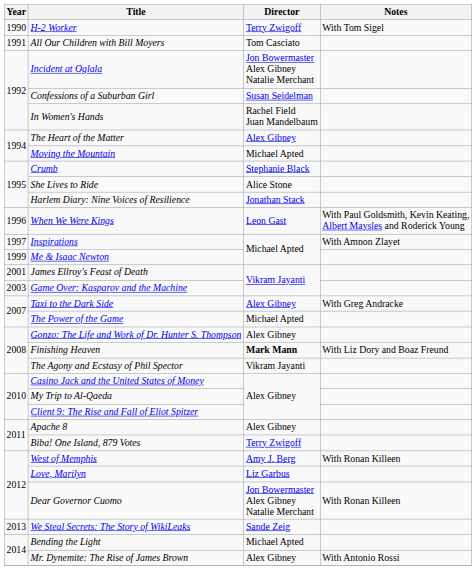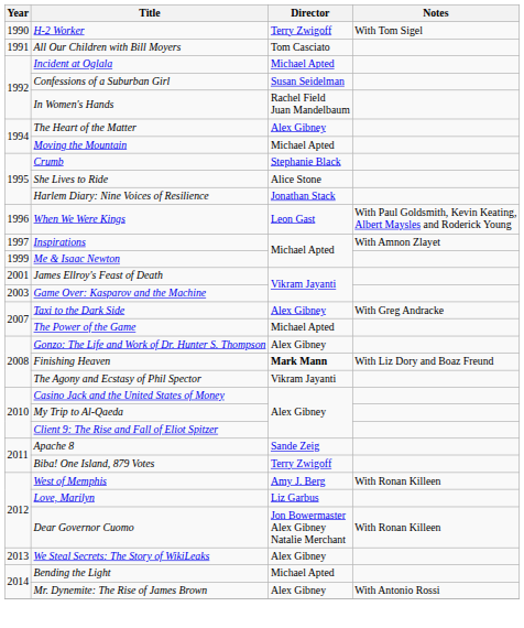 <table class="wikitable">
 <tr>
 <th>Year</th>
 <th>Title</th>
 <th>Director</th>
 <th>Notes</th>
 </tr>
 <tr>
 <td>1990</td>
 <td><em><a href='#'>H-2 Worker</a></em></td>
 <td><a href='#'>Terry Zwigoff</a></td>
 <td>With Tom Sigel</td>
 </tr>
 <tr>
 <td>1991</td>
 <td><em>All Our Children with Bill Moyers</em></td>
 <td>Tom Casciato</td>
 <td></td>
 </tr>
 <tr>
 <td rowspan=3>1992</td>
 <td><em><a href='#'>Incident at Oglala</a></em></td>
-<td><a href='#'>Jon Bowermaster</a><br>Alex Gibney<br>Natalie Merchant</td>
+<td><a href='#'>Michael Apted</a></td>
 <td></td>
 </tr>
 <tr>
 <td><em>Confessions of a Suburban Girl</em></td>
 <td><a href='#'>Susan Seidelman</a></td>
 <td></td>
 </tr>
 <tr>
 <td><em>In Women's Hands</em></td>
 <td>Rachel Field<br>Juan Mandelbaum</td>
 <td></td>
 </tr>
 <tr>
 <td rowspan=2>1994</td>
 <td><em>The Heart of the Matter</em></td>
 <td><a href='#'>Alex Gibney</a></td>
 <td></td>
 </tr>
 <tr>
 <td><em><a href='#'>Moving the Mountain</a></em></td>
 <td>Michael Apted</td>
 <td></td>
 </tr>
 <tr>
 <td rowspan=3>1995</td>
 <td><em><a href='#'>Crumb</a></em></td>
 <td><a href='#'>Stephanie Black</a></td>
 <td></td>
 </tr>
 <tr>
 <td><em>She Lives to Ride</em></td>
 <td>Alice Stone</td>
 <td></td>
 </tr>
 <tr>
 <td><em>Harlem Diary: Nine Voices of Resilience</em></td>
 <td><a href='#'>Jonathan Stack</a></td>
 <td></td>
 </tr>
 <tr>
 <td>1996</td>
 <td><em><a href='#'>When We Were Kings</a></em></td>
 <td><a href='#'>Leon Gast</a></td>
 <td>With Paul Goldsmith, Kevin Keating,<br><a href='#'>Albert Maysles</a> and Roderick Young</td>
 </tr>
 <tr>
 <td>1997</td>
 <td><em><a href='#'>Inspirations</a></em></td>
 <td rowspan=2>Michael Apted</td>
 <td>With Amnon Zlayet</td>
 </tr>
 <tr>
 <td>1999</td>
 <td><em><a href='#'>Me & Isaac Newton</a></em></td>
 <td></td>
 </tr>
 <tr>
 <td>2001</td>
 <td><em>James Ellroy's Feast of Death</em></td>
 <td rowspan=2><a href='#'>Vikram Jayanti</a></td>
 <td></td>
 </tr>
 <tr>
 <td>2003</td>
 <td><em><a href='#'>Game Over: Kasparov and the Machine</a></em></td>
 <td></td>
 </tr>
 <tr>
 <td rowspan=2>2007</td>
 <td><em><a href='#'>Taxi to the Dark Side</a></em></td>
 <td><a href='#'>Alex Gibney</a></td>
 <td>With Greg Andracke</td>
 </tr>
 <tr>
 <td><em><a href='#'>The Power of the Game</a></em></td>
 <td>Michael Apted</td>
 <td></td>
 </tr>
 <tr>
 <td rowspan=3>2008</td>
 <td><em><a href='#'>Gonzo: The Life and Work of Dr. Hunter S. Thompson</a></em></td>
 <td>Alex Gibney</td>
 <td></td>
 </tr>
 <tr>
 <td><em>Finishing Heaven</em></td>
 <td><strong>Mark Mann</strong></td>
 <td>With Liz Dory and Boaz Freund</td>
 </tr>
 <tr>
 <td><em>The Agony and Ecstasy of Phil Spector</em></td>
 <td>Vikram Jayanti</td>
 <td></td>
 </tr>
 <tr>
 <td rowspan=3>2010</td>
 <td><em><a href='#'>Casino Jack and the United States of Money</a></em></td>
 <td rowspan=3>Alex Gibney</td>
 <td></td>
 </tr>
 <tr>
 <td><em>My Trip to Al-Qaeda</em></td>
 <td></td>
 </tr>
 <tr>
 <td><em><a href='#'>Client 9: The Rise and Fall of Eliot Spitzer</a></em></td>
 <td></td>
 </tr>
 <tr>
 <td rowspan=2>2011</td>
 <td><em>Apache 8</em></td>
-<td>Alex Gibney</td>
+<td><a href='#'>Sande Zeig</a></td>
 <td></td>
 </tr>
 <tr>
 <td><em>Biba! One Island, 879 Votes</em></td>
 <td><a href='#'>Terry Zwigoff</a></td>
 <td></td>
 </tr>
 <tr>
 <td rowspan=3>2012</td>
 <td><em><a href='#'>West of Memphis</a></em></td>
 <td><a href='#'>Amy J. Berg</a></td>
 <td>With Ronan Killeen</td>
 </tr>
 <tr>
 <td><em><a href='#'>Love, Marilyn</a></em></td>
 <td><a href='#'>Liz Garbus</a></td>
 <td></td>
 </tr>
 <tr>
 <td><em>Dear Governor Cuomo</em></td>
 <td><a href='#'>Jon Bowermaster</a><br>Alex Gibney<br>Natalie Merchant</td>
 <td>With Ronan Killeen</td>
 </tr>
 <tr>
 <td>2013</td>
 <td><em><a href='#'>We Steal Secrets: The Story of WikiLeaks</a></em></td>
-<td><a href='#'>Sande Zeig</a></td>
+<td>Alex Gibney</td>
 <td></td>
 </tr>
 <tr>
 <td rowspan=2>2014</td>
 <td><em>Bending the Light</em></td>
 <td>Michael Apted</td>
 <td></td>
 </tr>
 <tr>
 <td><em>Mr. Dynemite: The Rise of James Brown</em></td>
 <td>Alex Gibney</td>
 <td>With Antonio Rossi</td>
 </tr>
 <tr>
 </tr>
 </table>
